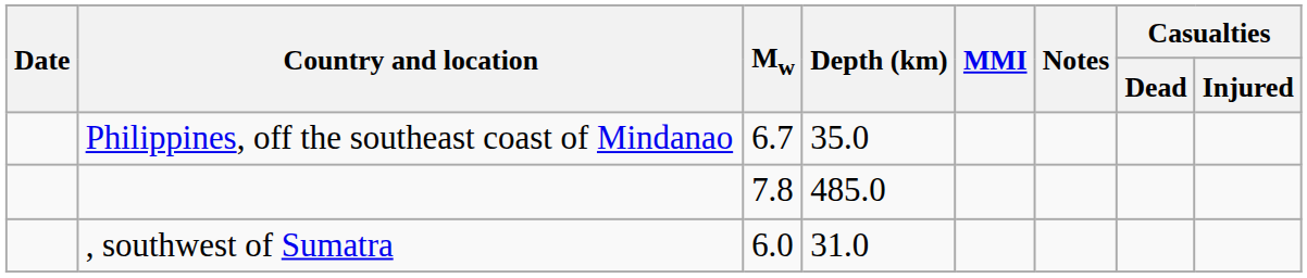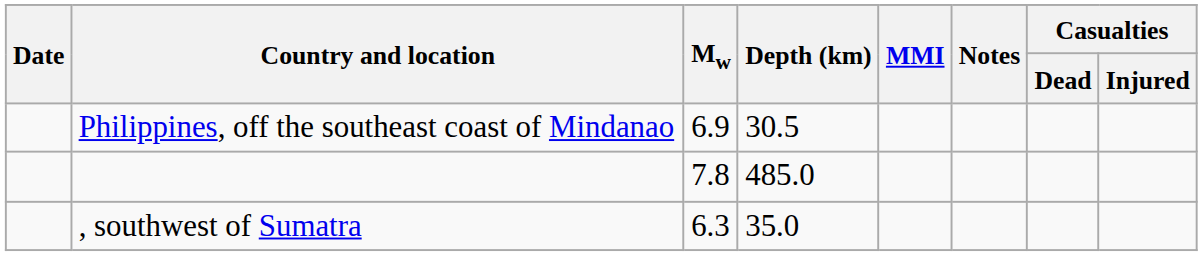 <table class="wikitable sortable sort-under" style="border:1px black; margin-left:1em;">
 <tr>
 <th rowspan="2"><small>Date</small></th>
 <th rowspan="2" style="width: 310px"><small>Country and location</small></th>
 <th rowspan="2"><small>M<sub>w</sub></small></th>
 <th rowspan="2"><small>Depth (km)</small></th>
 <th rowspan="2"><small><a href='#'>MMI</a></small></th>
 <th rowspan="2" class="unsortable"><small>Notes</small></th>
 <th colspan="2"><small>Casualties</small></th>
 </tr>
 <tr>
 <th><small>Dead</small></th>
 <th><small>Injured</small></th>
 </tr>
 <tr>
 <td></td>
 <td> <a href='#'>Philippines</a>, off the southeast coast of <a href='#'>Mindanao</a></td>
-<td>6.7</td>
-<td>35.0</td>
+<td>6.9</td>
+<td>30.5</td>
 <td></td>
 <td></td>
 <td></td>
 <td></td>
 </tr>
 <tr>
 <td></td>
 <td></td>
 <td>7.8</td>
 <td>485.0</td>
 <td></td>
 <td></td>
 <td></td>
 <td></td>
 </tr>
 <tr>
 <td></td>
 <td>, southwest of <a href='#'>Sumatra</a></td>
-<td>6.0</td>
-<td>31.0</td>
+<td>6.3</td>
+<td>35.0</td>
 <td></td>
 <td></td>
 <td></td>
 <td></td>
 </tr>
 </table>
